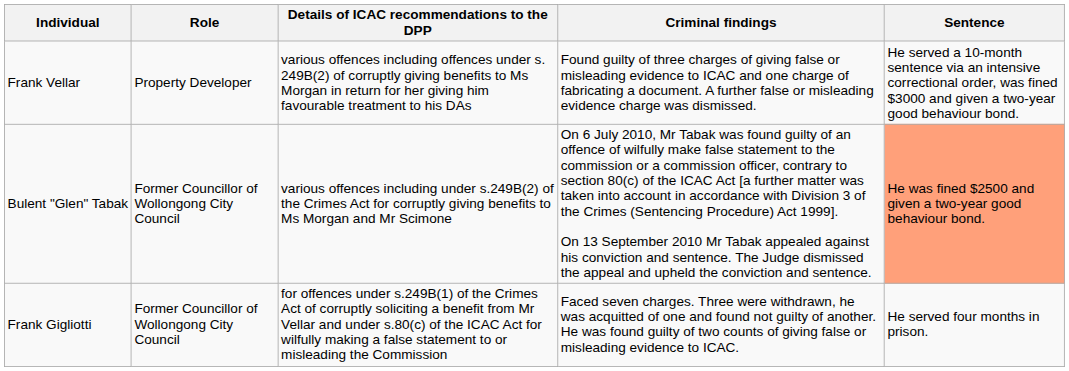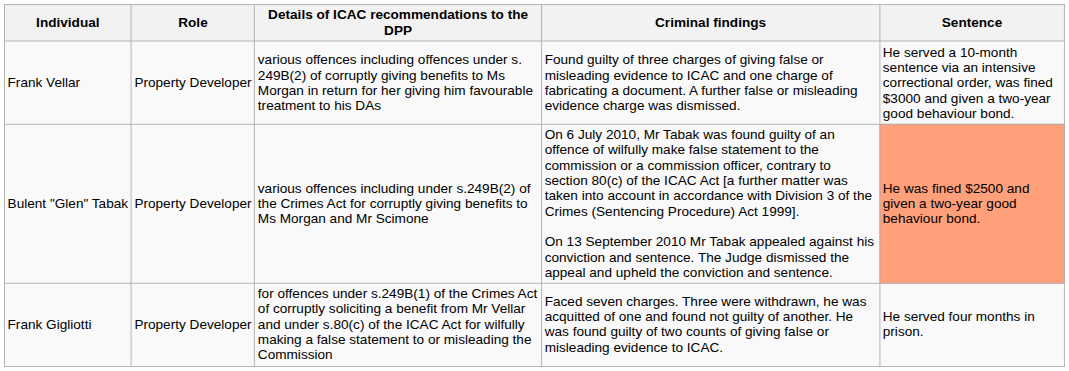 <table class="wikitable">
 <tr>
 <th>Individual</th>
 <th>Role</th>
 <th>Details of ICAC recommendations to the DPP</th>
 <th>Criminal findings</th>
 <th>Sentence</th>
 </tr>
 <tr>
 <td nowrap>Frank Vellar</td>
 <td nowrap>Property Developer</td>
 <td>various offences including offences under s. 249B(2) of corruptly giving benefits to Ms Morgan in return for her giving him favourable treatment to his DAs</td>
 <td>Found guilty of three charges of giving false or misleading evidence to ICAC and one charge of fabricating a document. A further false or misleading evidence charge was dismissed.</td>
 <td>He served a 10-month sentence via an intensive correctional order, was fined $3000 and given a two-year good behaviour bond.</td>
 </tr>
 <tr>
 <td nowrap>Bulent "Glen" Tabak</td>
-<td>Former Councillor of Wollongong City Council</td>
+<td nowrap>Property Developer</td>
 <td>various offences including under s.249B(2) of the Crimes Act for corruptly giving benefits to Ms Morgan and Mr Scimone</td>
 <td>On 6 July 2010, Mr Tabak was found guilty of an offence of wilfully make false statement to the commission or a commission officer, contrary to section 80(c) of the ICAC Act [a further matter was taken into account in accordance with Division 3 of the Crimes (Sentencing Procedure) Act 1999].<br><br>On 13 September 2010 Mr Tabak appealed against his conviction and sentence.  The Judge dismissed the appeal and upheld the conviction and sentence.</td>
 <td style="background: lightsalmon;">He was fined $2500 and given a two-year good behaviour bond.</td>
 </tr>
 <tr>
 <td nowrap>Frank Gigliotti</td>
-<td>Former Councillor of Wollongong City Council</td>
+<td nowrap>Property Developer</td>
 <td>for offences under s.249B(1) of the Crimes Act of corruptly soliciting a benefit from Mr Vellar and under s.80(c) of the ICAC Act for wilfully making a false statement to or misleading the Commission</td>
 <td>Faced seven charges. Three were withdrawn, he was acquitted of one and found not guilty of another. He was found guilty of two counts of giving false or misleading evidence to ICAC.</td>
 <td>He served four months in prison.</td>
 </tr>
 </table>
